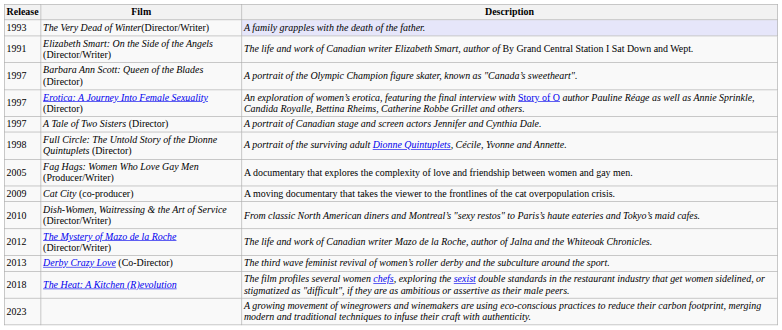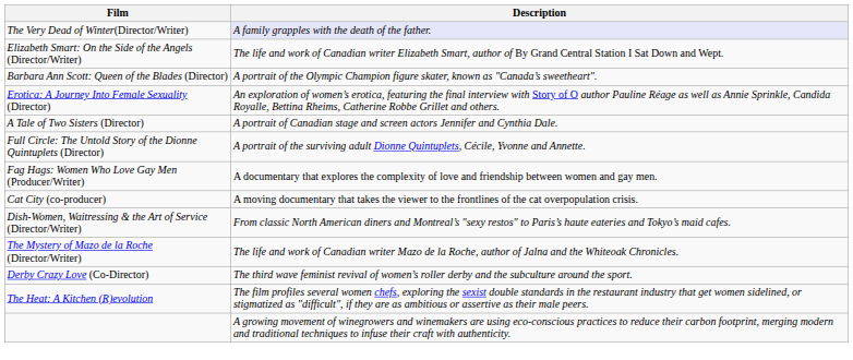 <table class="wikitable">
 <tr>
-<th>Release</th>
 <th>Film</th>
 <th>Description</th>
 </tr>
 <tr>
-<td>1993</td>
 <td><em>The Very Dead of Winter</em>(Director/Writer)</td>
 <td style="background: lavender;"><em>A family grapples with the death of the father.</em></td>
 </tr>
 <tr>
-<td>1991</td>
 <td><em>Elizabeth Smart: On the Side of the Angels</em> (Director/Writer)</td>
 <td><em>The life and work of Canadian writer Elizabeth Smart, author of </em>By Grand Central Station I Sat Down and Wept<em>.</em></td>
 </tr>
 <tr>
-<td>1997</td>
 <td><em>Barbara Ann Scott: Queen of the Blades</em> (Director)</td>
 <td><em>A portrait of the Olympic Champion figure skater, known as "Canada’s sweetheart".</em></td>
 </tr>
 <tr>
-<td>1997</td>
 <td><em><a href='#'>Erotica: A Journey Into Female Sexuality</a></em> (Director)</td>
 <td><em>An exploration of women’s erotica, featuring the final interview with </em><a href='#'>Story of O</a><em> author Pauline Réage as well as Annie Sprinkle, Candida Royalle, Bettina Rheims, Catherine Robbe Grillet and others.</em></td>
 </tr>
 <tr>
-<td>1997</td>
 <td><em>A Tale of Two Sisters</em> (Director)</td>
 <td><em>A portrait of Canadian stage and screen actors Jennifer and Cynthia Dale.</em></td>
 </tr>
 <tr>
-<td>1998</td>
 <td><em>Full Circle: The Untold Story of the Dionne Quintuplets</em> (Director)</td>
 <td><em>A portrait of the surviving adult <a href='#'>Dionne Quintuplets</a>, Cécile, Yvonne and Annette.</em></td>
 </tr>
 <tr>
-<td>2005</td>
 <td><em>Fag Hags: Women Who Love Gay Men</em> (Producer/Writer)</td>
 <td>A documentary that explores the complexity of love and friendship between women and gay men.</td>
 </tr>
 <tr>
-<td>2009</td>
 <td><em>Cat City</em> (co-producer)</td>
 <td>A moving documentary that takes the viewer to the frontlines of the cat overpopulation crisis.</td>
 </tr>
 <tr>
-<td>2010</td>
 <td><em>Dish-Women, Waitressing & the Art of Service</em> (Director/Writer)</td>
 <td><em>From classic North American diners and Montreal’s "sexy restos" to Paris’s haute eateries and Tokyo’s maid cafes.</em></td>
 </tr>
 <tr>
-<td>2012</td>
 <td><em><a href='#'>The Mystery of Mazo de la Roche</a></em> (Director/Writer)</td>
 <td><em>The life and work of Canadian writer Mazo de la Roche, author of Jalna and the Whiteoak Chronicles.</em></td>
 </tr>
 <tr>
-<td>2013</td>
 <td><em><a href='#'>Derby Crazy Love</a></em> (Co-Director)</td>
 <td><em>The third wave feminist revival of women’s roller derby and the subculture around the sport.</em></td>
 </tr>
 <tr>
-<td>2018</td>
 <td><em><a href='#'>The Heat: A Kitchen (R)evolution</a></em></td>
 <td><em>The film profiles several women <a href='#'>chefs</a>, exploring the <a href='#'>sexist</a> double standards in the restaurant industry that get women sidelined, or stigmatized as "difficult", if they are as ambitious or assertive as their male peers.</em></td>
 </tr>
 <tr>
-<td>2023</td>
 <td><em></em></td>
 <td><em>A growing movement of winegrowers and winemakers are using eco-conscious practices to reduce their carbon footprint, merging modern and traditional techniques to infuse their craft with authenticity.</em></td>
 </tr>
 </table>
